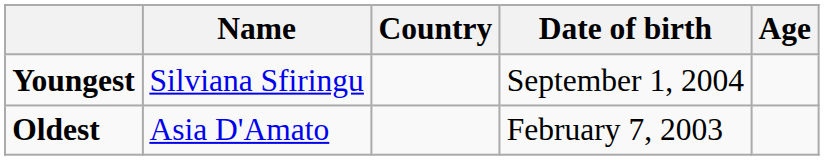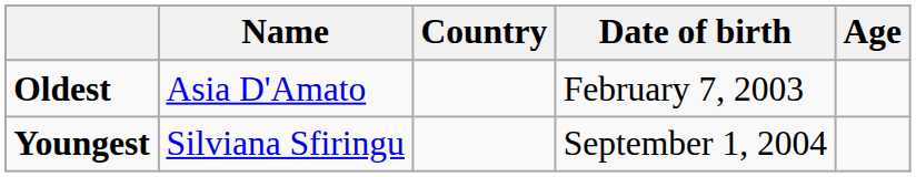 <table class="wikitable">
 <tr>
 <th></th>
 <th><strong>Name</strong></th>
 <th><strong>Country</strong></th>
 <th><strong>Date of birth</strong></th>
 <th><strong>Age</strong></th>
 </tr>
 <tr>
+<td><strong>Oldest</strong></td>
+<td><a href='#'>Asia D'Amato</a></td>
+<td></td>
+<td>February 7, 2003</td>
+<td></td>
+</tr>
+<tr>
 <td><strong>Youngest</strong></td>
 <td><a href='#'>Silviana Sfiringu</a></td>
 <td></td>
 <td>September 1, 2004</td>
 <td></td>
 </tr>
-<tr>
-<td><strong>Oldest</strong></td>
-<td><a href='#'>Asia D'Amato</a></td>
-<td></td>
-<td>February 7, 2003</td>
-<td></td>
-</tr>
 </table>
